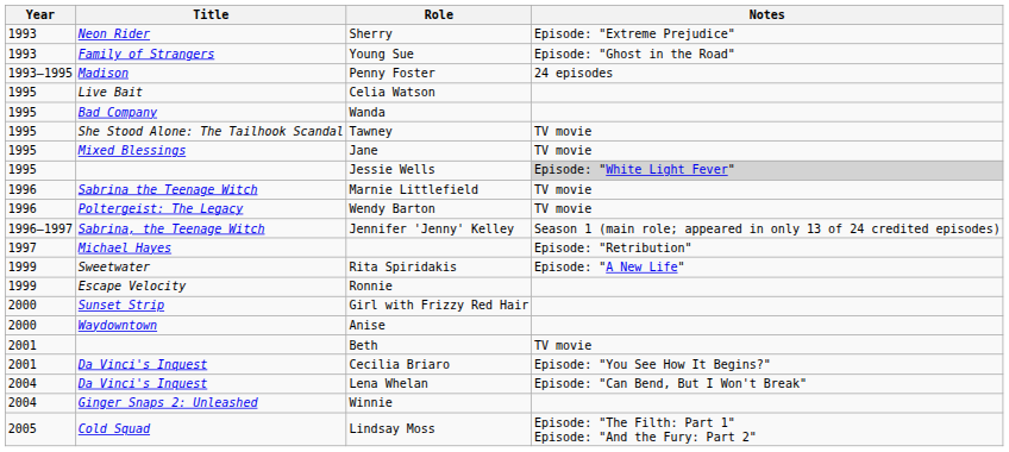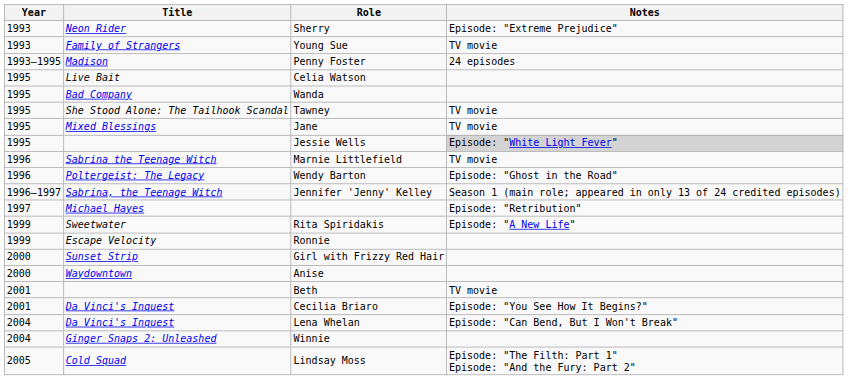 <table class="wikitable sortable">
 <tr>
 <th>Year</th>
 <th>Title</th>
 <th>Role</th>
 <th class="unsortable">Notes</th>
 </tr>
 <tr>
 <td>1993</td>
 <td><em><a href='#'>Neon Rider</a></em></td>
 <td>Sherry</td>
 <td>Episode: "Extreme Prejudice"</td>
 </tr>
 <tr>
 <td>1993</td>
 <td><em><a href='#'>Family of Strangers</a></em></td>
 <td>Young Sue</td>
-<td>Episode: "Ghost in the Road"</td>
+<td>TV movie</td>
 </tr>
 <tr>
 <td>1993–1995</td>
 <td><em><a href='#'>Madison</a></em></td>
 <td>Penny Foster</td>
 <td>24 episodes</td>
 </tr>
 <tr>
 <td>1995</td>
 <td><em>Live Bait</em></td>
 <td>Celia Watson</td>
 <td></td>
 </tr>
 <tr>
 <td>1995</td>
 <td><em><a href='#'>Bad Company</a></em></td>
 <td>Wanda</td>
 <td></td>
 </tr>
 <tr>
 <td>1995</td>
 <td><em>She Stood Alone: The Tailhook Scandal</em></td>
 <td>Tawney</td>
 <td>TV movie</td>
 </tr>
 <tr>
 <td>1995</td>
 <td><em><a href='#'>Mixed Blessings</a></em></td>
 <td>Jane</td>
 <td>TV movie</td>
 </tr>
 <tr>
 <td>1995</td>
 <td><em></em></td>
 <td>Jessie Wells</td>
 <td style="background: lightgrey;">Episode: "<a href='#'>White Light Fever</a>"</td>
 </tr>
 <tr>
 <td>1996</td>
 <td><em><a href='#'>Sabrina the Teenage Witch</a></em></td>
 <td>Marnie Littlefield</td>
 <td>TV movie</td>
 </tr>
 <tr>
 <td>1996</td>
 <td><em><a href='#'>Poltergeist: The Legacy</a></em></td>
 <td>Wendy Barton</td>
-<td>TV movie</td>
+<td>Episode: "Ghost in the Road"</td>
 </tr>
 <tr>
 <td>1996–1997</td>
 <td><em><a href='#'>Sabrina, the Teenage Witch</a></em></td>
 <td>Jennifer 'Jenny' Kelley</td>
 <td>Season 1 (main role; appeared in only 13 of 24 credited episodes)</td>
 </tr>
 <tr>
 <td>1997</td>
 <td><em><a href='#'>Michael Hayes</a></em></td>
 <td></td>
 <td>Episode: "Retribution"</td>
 </tr>
 <tr>
 <td>1999</td>
 <td><em>Sweetwater</em></td>
 <td>Rita Spiridakis</td>
 <td>Episode: "<a href='#'>A New Life</a>"</td>
 </tr>
 <tr>
 <td>1999</td>
 <td><em>Escape Velocity</em></td>
 <td>Ronnie</td>
 <td></td>
 </tr>
 <tr>
 <td>2000</td>
 <td><em><a href='#'>Sunset Strip</a></em></td>
 <td>Girl with Frizzy Red Hair</td>
 <td></td>
 </tr>
 <tr>
 <td>2000</td>
 <td><em><a href='#'>Waydowntown</a></em></td>
 <td>Anise</td>
 <td></td>
 </tr>
 <tr>
 <td>2001</td>
 <td><em></em></td>
 <td>Beth</td>
 <td>TV movie</td>
 </tr>
 <tr>
 <td>2001</td>
 <td><em><a href='#'>Da Vinci's Inquest</a></em></td>
 <td>Cecilia Briaro</td>
 <td>Episode: "You See How It Begins?"</td>
 </tr>
 <tr>
 <td>2004</td>
 <td><em><a href='#'>Da Vinci's Inquest</a></em></td>
 <td>Lena Whelan</td>
 <td>Episode: "Can Bend, But I Won't Break"</td>
 </tr>
 <tr>
 <td>2004</td>
 <td><em><a href='#'>Ginger Snaps 2: Unleashed</a></em></td>
 <td>Winnie</td>
 <td></td>
 </tr>
 <tr>
 <td>2005</td>
 <td><em><a href='#'>Cold Squad</a></em></td>
 <td>Lindsay Moss</td>
 <td>Episode: "The Filth: Part 1"<br>Episode: "And the Fury: Part 2"</td>
 </tr>
 </table>
